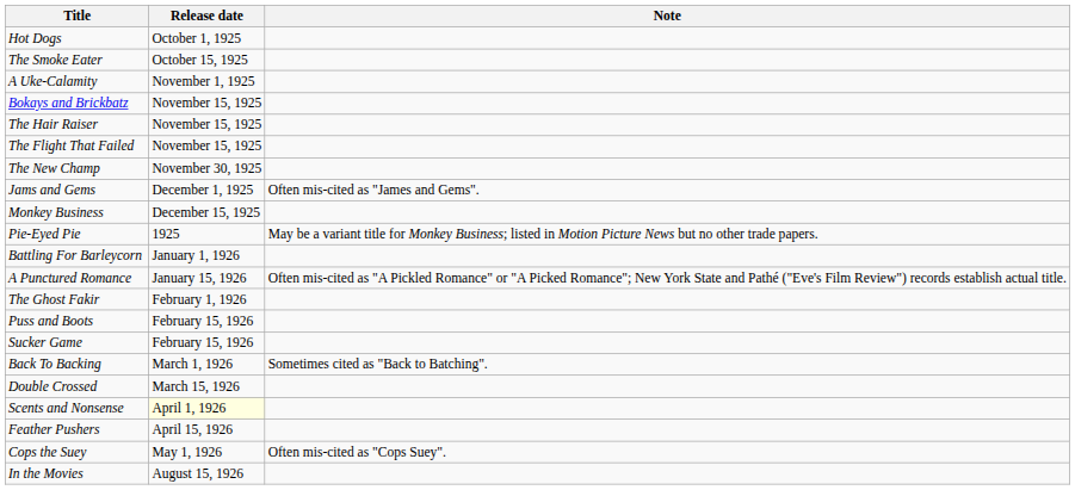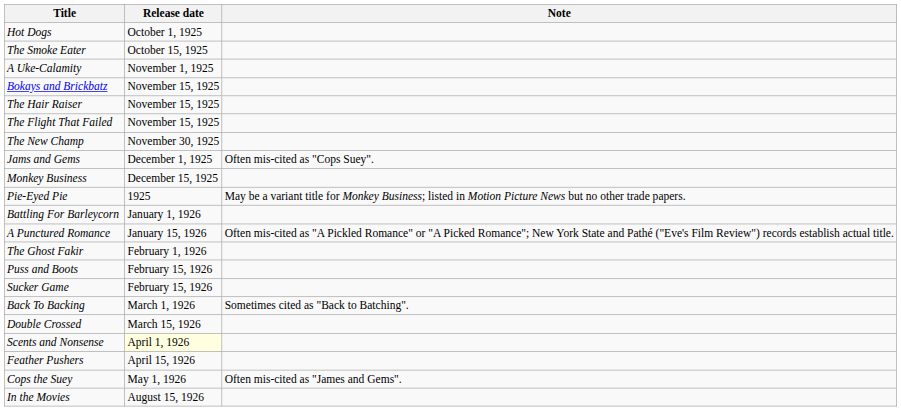 <table class="wikitable sortable">
 <tr>
 <th>Title</th>
 <th>Release date</th>
 <th>Note</th>
 </tr>
 <tr>
 <td width=160px><em>Hot Dogs</em></td>
 <td width=**130px>October 1, 1925</td>
 <td></td>
 </tr>
 <tr>
 <td><em>The Smoke Eater</em></td>
 <td>October 15, 1925</td>
 <td></td>
 </tr>
 <tr>
 <td><em>A Uke-Calamity</em></td>
 <td>November 1, 1925</td>
 <td></td>
 </tr>
 <tr>
 <td><em><a href='#'>Bokays and Brickbatz</a></em></td>
 <td>November 15, 1925</td>
 <td></td>
 </tr>
 <tr>
 <td><em>The Hair Raiser</em></td>
 <td>November 15, 1925</td>
 <td></td>
 </tr>
 <tr>
 <td><em>The Flight That Failed</em></td>
 <td>November 15, 1925</td>
 <td></td>
 </tr>
 <tr>
 <td><em>The New Champ</em></td>
 <td>November 30, 1925</td>
 <td></td>
 </tr>
 <tr>
 <td><em>Jams and Gems</em></td>
 <td>December 1, 1925</td>
-<td>Often mis-cited as "James and Gems".</td>
+<td>Often mis-cited as "Cops Suey".</td>
 </tr>
 <tr>
 <td><em>Monkey Business</em></td>
 <td>December 15, 1925</td>
 <td></td>
 </tr>
 <tr>
 <td><em>Pie-Eyed Pie</em></td>
 <td>1925</td>
 <td>May be a variant title for <em>Monkey Business</em>; listed in <em>Motion Picture News</em> but no other trade papers.</td>
 </tr>
 <tr>
 <td><em>Battling For Barleycorn</em></td>
 <td>January 1, 1926</td>
 <td></td>
 </tr>
 <tr>
 <td><em>A Punctured Romance</em></td>
 <td>January 15, 1926</td>
 <td>Often mis-cited as "A Pickled Romance" or "A Picked Romance"; New York State and Pathé ("Eve's Film Review") records establish actual title.</td>
 </tr>
 <tr>
 <td><em>The Ghost Fakir</em></td>
 <td>February 1, 1926</td>
 <td></td>
 </tr>
 <tr>
 <td><em>Puss and Boots</em></td>
 <td>February 15, 1926</td>
 <td></td>
 </tr>
 <tr>
 <td><em>Sucker Game</em></td>
 <td>February 15, 1926</td>
 <td></td>
 </tr>
 <tr>
 <td><em>Back To Backing</em></td>
 <td>March 1, 1926</td>
 <td>Sometimes cited as "Back to Batching".</td>
 </tr>
 <tr>
 <td><em>Double Crossed</em></td>
 <td>March 15, 1926</td>
 <td></td>
 </tr>
 <tr>
 <td><em>Scents and Nonsense</em></td>
 <td style="background: lightyellow;">April 1, 1926</td>
 <td></td>
 </tr>
 <tr>
 <td><em>Feather Pushers</em></td>
 <td>April 15, 1926</td>
 <td></td>
 </tr>
 <tr>
 <td><em>Cops the Suey</em></td>
 <td>May 1, 1926</td>
-<td>Often mis-cited as "Cops Suey".</td>
+<td>Often mis-cited as "James and Gems".</td>
 </tr>
 <tr>
 <td><em>In the Movies</em></td>
 <td>August 15, 1926</td>
 <td></td>
 </tr>
 </table>
